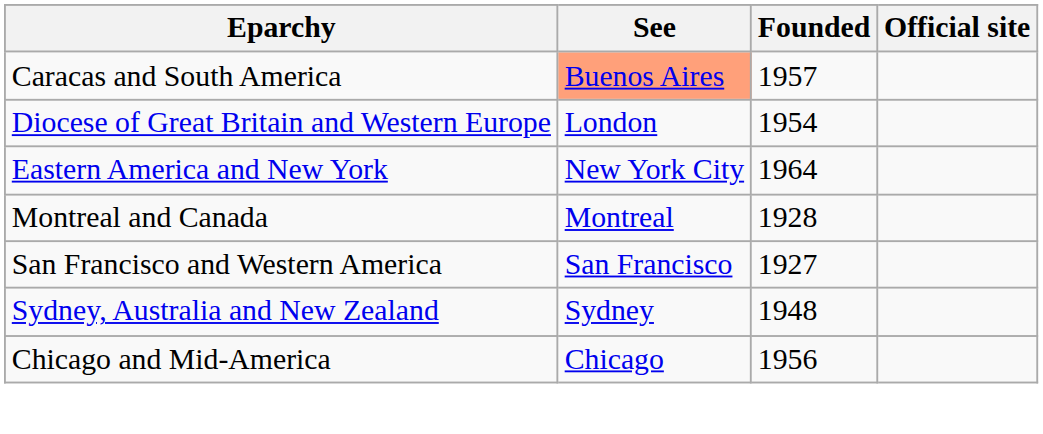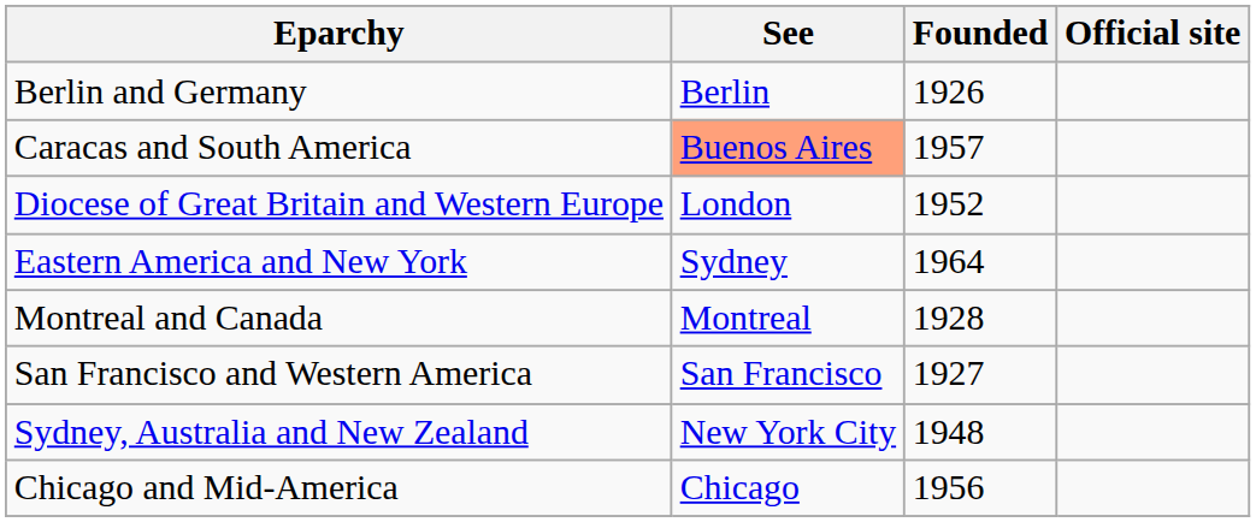 <table class=wikitable>
 <tr>
 <th>Eparchy</th>
 <th>See</th>
 <th>Founded</th>
 <th>Official site</th>
+</tr>
+<tr>
+<td>Berlin and Germany</td>
+<td><a href='#'>Berlin</a></td>
+<td>1926</td>
+<td></td>
 </tr>
 <tr>
 <td>Caracas and South America</td>
 <td style="background: lightsalmon;"><a href='#'>Buenos Aires</a></td>
 <td>1957</td>
 <td></td>
 </tr>
 <tr>
 <td><a href='#'>Diocese of Great Britain and Western Europe</a></td>
 <td><a href='#'>London</a></td>
-<td>1954</td>
+<td>1952</td>
 <td> </td>
 </tr>
 <tr>
 <td><a href='#'>Eastern America and New York</a></td>
-<td><a href='#'>New York City</a></td>
+<td><a href='#'>Sydney</a></td>
 <td>1964</td>
 <td></td>
 </tr>
 <tr>
 <td>Montreal and Canada</td>
 <td><a href='#'>Montreal</a></td>
 <td>1928</td>
 <td></td>
 </tr>
 <tr>
 <td>San Francisco and Western America</td>
 <td><a href='#'>San Francisco</a></td>
 <td>1927</td>
 <td></td>
 </tr>
 <tr>
 <td><a href='#'>Sydney, Australia and New Zealand</a></td>
-<td><a href='#'>Sydney</a></td>
+<td><a href='#'>New York City</a></td>
 <td>1948</td>
 <td></td>
 </tr>
 <tr>
 <td>Chicago and Mid-America</td>
 <td><a href='#'>Chicago</a></td>
 <td>1956</td>
 <td></td>
 </tr>
 </table>
